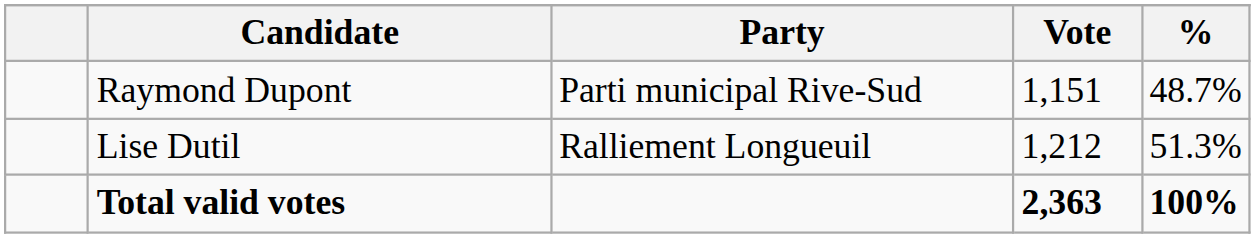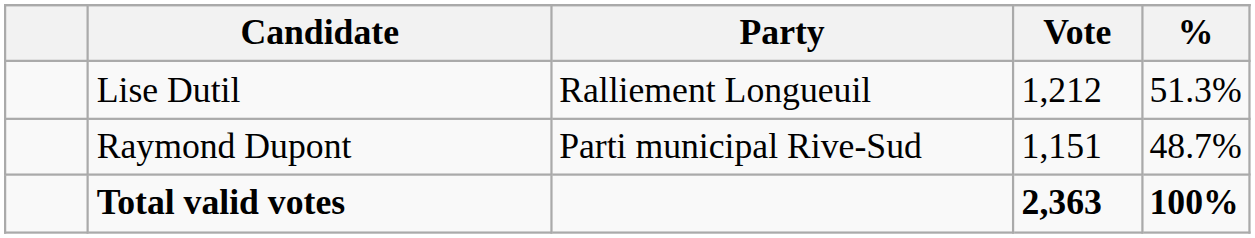 <table class="wikitable">
 <tr>
 </tr>
 <tr>
 <th bgcolor="#DDDDFF" width="30px"></th>
 <th bgcolor="#DDDDFF" width="200px">Candidate</th>
 <th bgcolor="#DDDDFF" width="200px">Party</th>
 <th bgcolor="#DDDDFF" width="50px">Vote</th>
 <th bgcolor="#DDDDFF" width="30px">%</th>
 </tr>
 <tr>
 <td> </td>
+<td>Lise Dutil</td>
+<td>Ralliement Longueuil</td>
+<td>1,212</td>
+<td>51.3%</td>
+</tr>
+<tr>
+<td> </td>
 <td>Raymond Dupont</td>
 <td>Parti municipal Rive-Sud</td>
 <td>1,151</td>
 <td>48.7%</td>
-</tr>
-<tr>
-<td> </td>
-<td>Lise Dutil</td>
-<td>Ralliement Longueuil</td>
-<td>1,212</td>
-<td>51.3%</td>
 </tr>
 <tr>
 <td> </td>
 <td><strong>Total valid votes</strong></td>
 <td></td>
 <td><strong>2,363</strong></td>
 <td><strong>100%</strong></td>
 </tr>
 </table>
